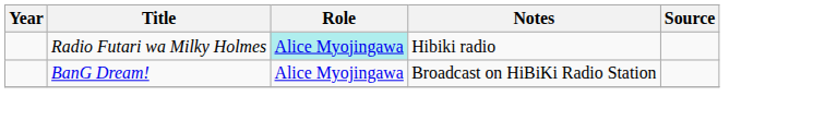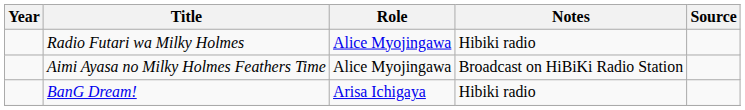 <table class="wikitable sortable plainrowheaders">
 <tr>
 <th>Year</th>
 <th>Title</th>
 <th>Role</th>
 <th class="unsortable">Notes</th>
 <th class="unsortable">Source</th>
 </tr>
 <tr>
 <td></td>
 <td><em>Radio Futari wa Milky Holmes</em></td>
-<td style="background: paleturquoise;"><a href='#'>Alice Myojingawa</a></td>
+<td><a href='#'>Alice Myojingawa</a></td>
 <td>Hibiki radio</td>
 <td></td>
 </tr>
 <tr>
 <td></td>
+<td><em>Aimi Ayasa no Milky Holmes Feathers Time</em></td>
+<td>Alice Myojingawa</td>
+<td>Broadcast on HiBiKi Radio Station</td>
+<td></td>
+</tr>
+<tr>
+<td></td>
 <td><em><a href='#'>BanG Dream!</a></em></td>
-<td><a href='#'>Alice Myojingawa</a></td>
-<td>Broadcast on HiBiKi Radio Station</td>
+<td><a href='#'>Arisa Ichigaya</a></td>
+<td>Hibiki radio</td>
 <td></td>
 </tr>
 <tr>
 </tr>
 </table>
